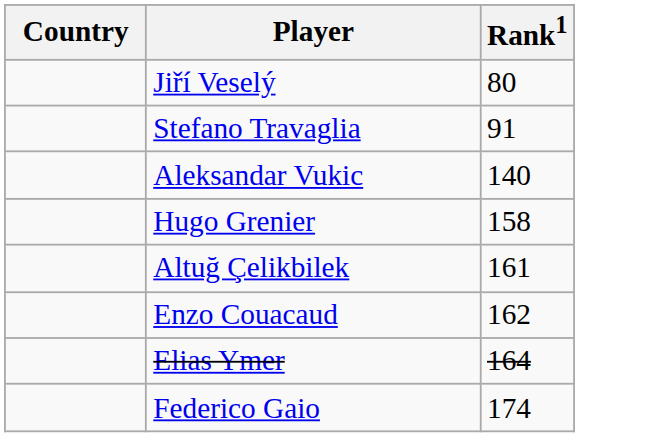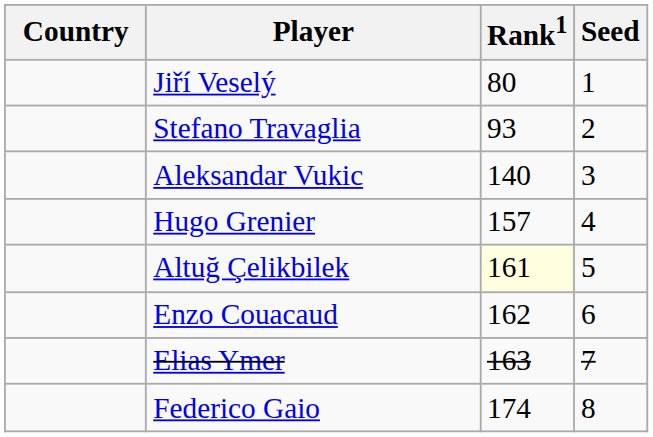 <table class="sortable wikitable">
 <tr>
 <th width="70">Country</th>
 <th width="175">Player</th>
 <th>Rank<sup>1</sup></th>
+<th>Seed</th>
 </tr>
 <tr>
 <td></td>
 <td><a href='#'>Jiří Veselý</a></td>
 <td>80</td>
+<td>1</td>
 </tr>
 <tr>
 <td></td>
 <td><a href='#'>Stefano Travaglia</a></td>
-<td>91</td>
+<td>93</td>
+<td>2</td>
 </tr>
 <tr>
 <td></td>
 <td><a href='#'>Aleksandar Vukic</a></td>
 <td>140</td>
+<td>3</td>
 </tr>
 <tr>
 <td></td>
 <td><a href='#'>Hugo Grenier</a></td>
-<td>158</td>
+<td>157</td>
+<td>4</td>
 </tr>
 <tr>
 <td></td>
 <td><a href='#'>Altuğ Çelikbilek</a></td>
-<td>161</td>
+<td style="background: lightyellow;">161</td>
+<td>5</td>
 </tr>
 <tr>
 <td></td>
 <td><a href='#'>Enzo Couacaud</a></td>
 <td>162</td>
+<td>6</td>
 </tr>
 <tr>
 <td><s></s></td>
 <td><s><a href='#'>Elias Ymer</a></s></td>
-<td><s>164</s></td>
+<td><s>163</s></td>
+<td><s>7</s></td>
 </tr>
 <tr>
 <td></td>
 <td><a href='#'>Federico Gaio</a></td>
 <td>174</td>
+<td>8</td>
 </tr>
 </table>
